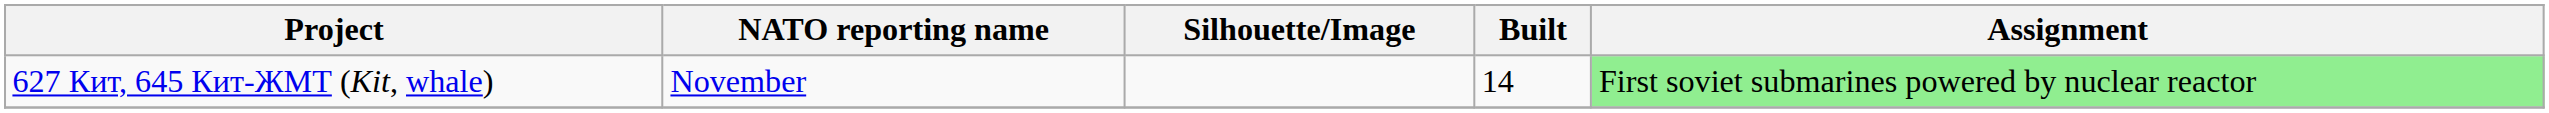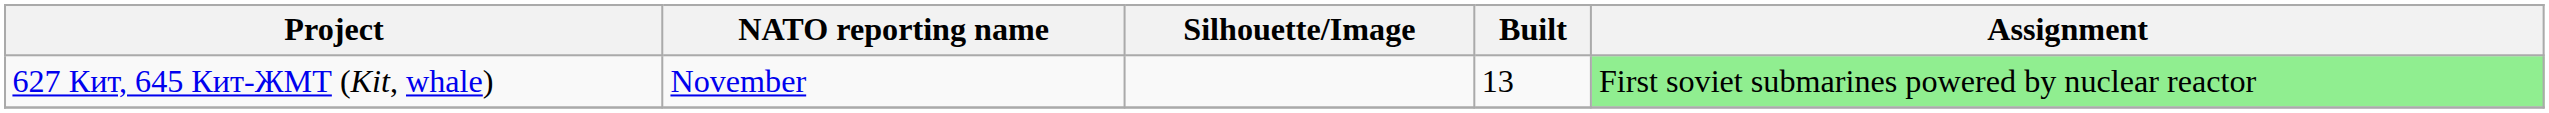 <table class="wikitable" style="width:100%">
 <tr>
 <th style="width: 20em">Project</th>
 <th>NATO reporting name</th>
 <th>Silhouette/Image</th>
 <th>Built</th>
 <th>Assignment</th>
 </tr>
 <tr>
 <td><a href='#'>627 Кит, 645 Кит-ЖМТ</a> (<em>Kit</em>, <a href='#'>whale</a>)</td>
 <td><a href='#'>November</a></td>
 <td><br></td>
-<td>14</td>
+<td>13</td>
 <td style="background: lightgreen;">First soviet submarines powered by nuclear reactor</td>
 </tr>
 <tr>
 </tr>
 </table>
